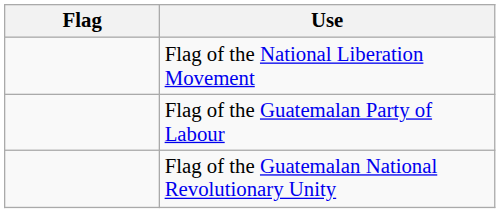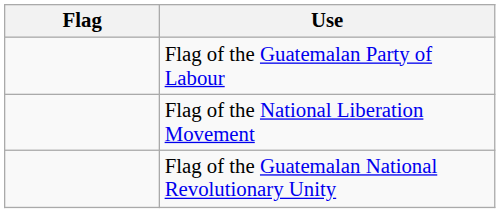 <table class="wikitable" style="background: #f9f9f9">
 <tr>
 <th width="112">Flag</th>
 <th width="250">Use</th>
 </tr>
 <tr>
 <td></td>
-<td>Flag of the <a href='#'>National Liberation Movement</a></td>
+<td>Flag of the <a href='#'>Guatemalan Party of Labour</a></td>
 </tr>
 <tr>
 <td></td>
-<td>Flag of the <a href='#'>Guatemalan Party of Labour</a></td>
+<td>Flag of the <a href='#'>National Liberation Movement</a></td>
 </tr>
 <tr>
 <td></td>
 <td>Flag of the <a href='#'>Guatemalan National Revolutionary Unity</a></td>
 </tr>
 </table>
